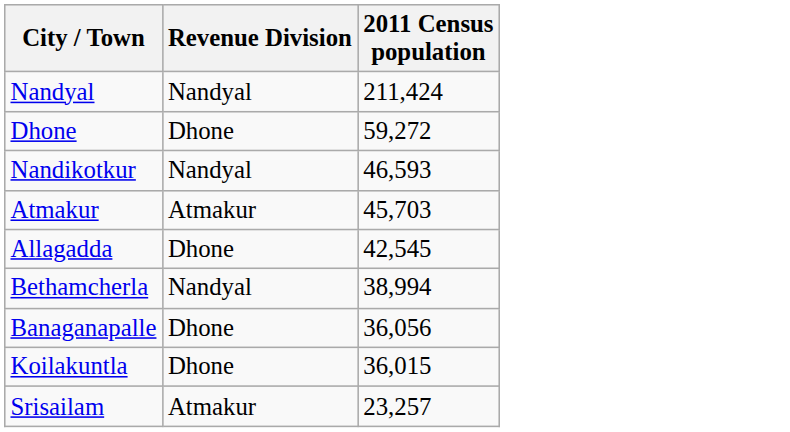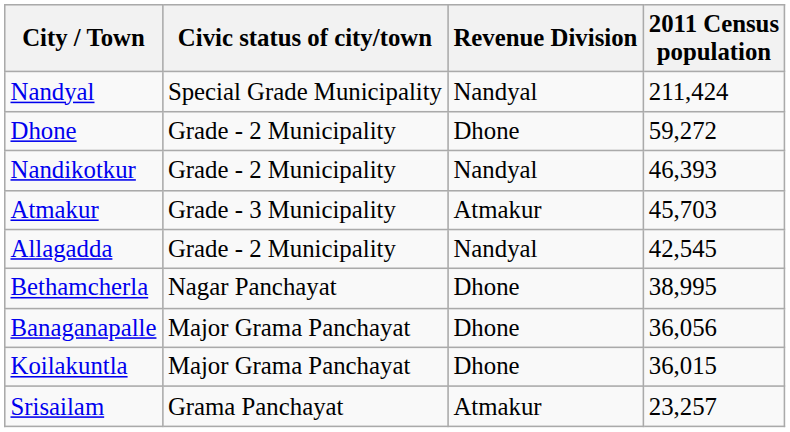 <table class="wikitable static-row-numbers static-row-header-hash">
 <tr>
 <th>City / Town</th>
+<th>Civic status of  city/town</th>
 <th>Revenue Division</th>
 <th>2011 Census<br>population</th>
 </tr>
 <tr>
 <td><a href='#'>Nandyal</a></td>
+<td>Special Grade Municipality</td>
 <td>Nandyal</td>
 <td>211,424</td>
 </tr>
 <tr>
 <td><a href='#'>Dhone</a></td>
+<td>Grade - 2 Municipality</td>
 <td>Dhone</td>
 <td>59,272</td>
 </tr>
 <tr>
 <td><a href='#'>Nandikotkur</a></td>
+<td>Grade - 2 Municipality</td>
 <td>Nandyal</td>
-<td>46,593</td>
+<td>46,393</td>
 </tr>
 <tr>
 <td><a href='#'>Atmakur</a></td>
+<td>Grade - 3 Municipality</td>
 <td>Atmakur</td>
 <td>45,703</td>
 </tr>
 <tr>
 <td><a href='#'>Allagadda</a></td>
-<td>Dhone</td>
+<td>Grade - 2 Municipality</td>
+<td>Nandyal</td>
 <td>42,545</td>
 </tr>
 <tr>
 <td><a href='#'>Bethamcherla</a></td>
-<td>Nandyal</td>
-<td>38,994</td>
+<td>Nagar Panchayat</td>
+<td>Dhone</td>
+<td>38,995</td>
 </tr>
 <tr>
 <td><a href='#'>Banaganapalle</a></td>
+<td>Major Grama Panchayat</td>
 <td>Dhone</td>
 <td>36,056</td>
 </tr>
 <tr>
 <td><a href='#'>Koilakuntla</a></td>
+<td>Major Grama Panchayat</td>
 <td>Dhone</td>
 <td>36,015</td>
 </tr>
 <tr>
 <td><a href='#'>Srisailam</a></td>
+<td>Grama Panchayat</td>
 <td>Atmakur</td>
 <td>23,257</td>
 </tr>
 </table>
